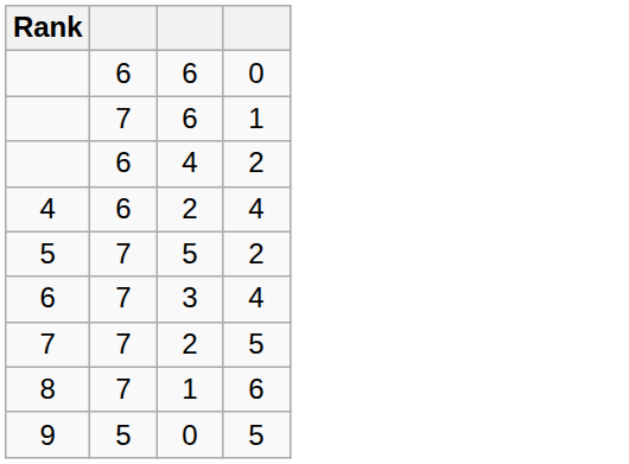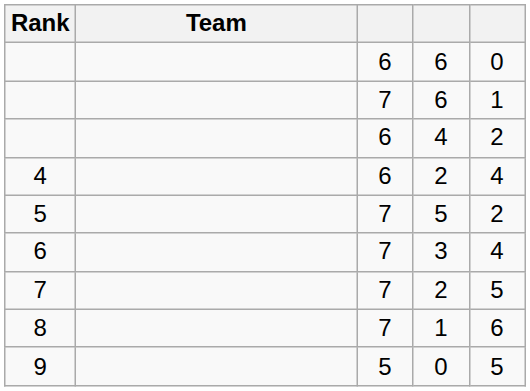 <table class="wikitable" style="text-align: center;">
 <tr>
 <th width=40>Rank</th>
+<th width=180>Team</th>
 <th width=30></th>
 <th width=30></th>
 <th width=30></th>
 </tr>
 <tr>
 <td></td>
+<td align=left></td>
 <td>6</td>
 <td>6</td>
 <td>0</td>
 </tr>
 <tr>
 <td></td>
+<td align=left></td>
 <td>7</td>
 <td>6</td>
 <td>1</td>
 </tr>
 <tr>
 <td></td>
+<td align=left></td>
 <td>6</td>
 <td>4</td>
 <td>2</td>
 </tr>
 <tr>
 <td>4</td>
+<td align=left></td>
 <td>6</td>
 <td>2</td>
 <td>4</td>
 </tr>
 <tr>
 <td>5</td>
+<td align=left></td>
 <td>7</td>
 <td>5</td>
 <td>2</td>
 </tr>
 <tr>
 <td>6</td>
+<td align=left></td>
 <td>7</td>
 <td>3</td>
 <td>4</td>
 </tr>
 <tr>
 <td>7</td>
+<td align=left></td>
 <td>7</td>
 <td>2</td>
 <td>5</td>
 </tr>
 <tr>
 <td>8</td>
+<td align=left></td>
 <td>7</td>
 <td>1</td>
 <td>6</td>
 </tr>
 <tr>
 <td>9</td>
+<td align=left></td>
 <td>5</td>
 <td>0</td>
 <td>5</td>
 </tr>
 </table>
